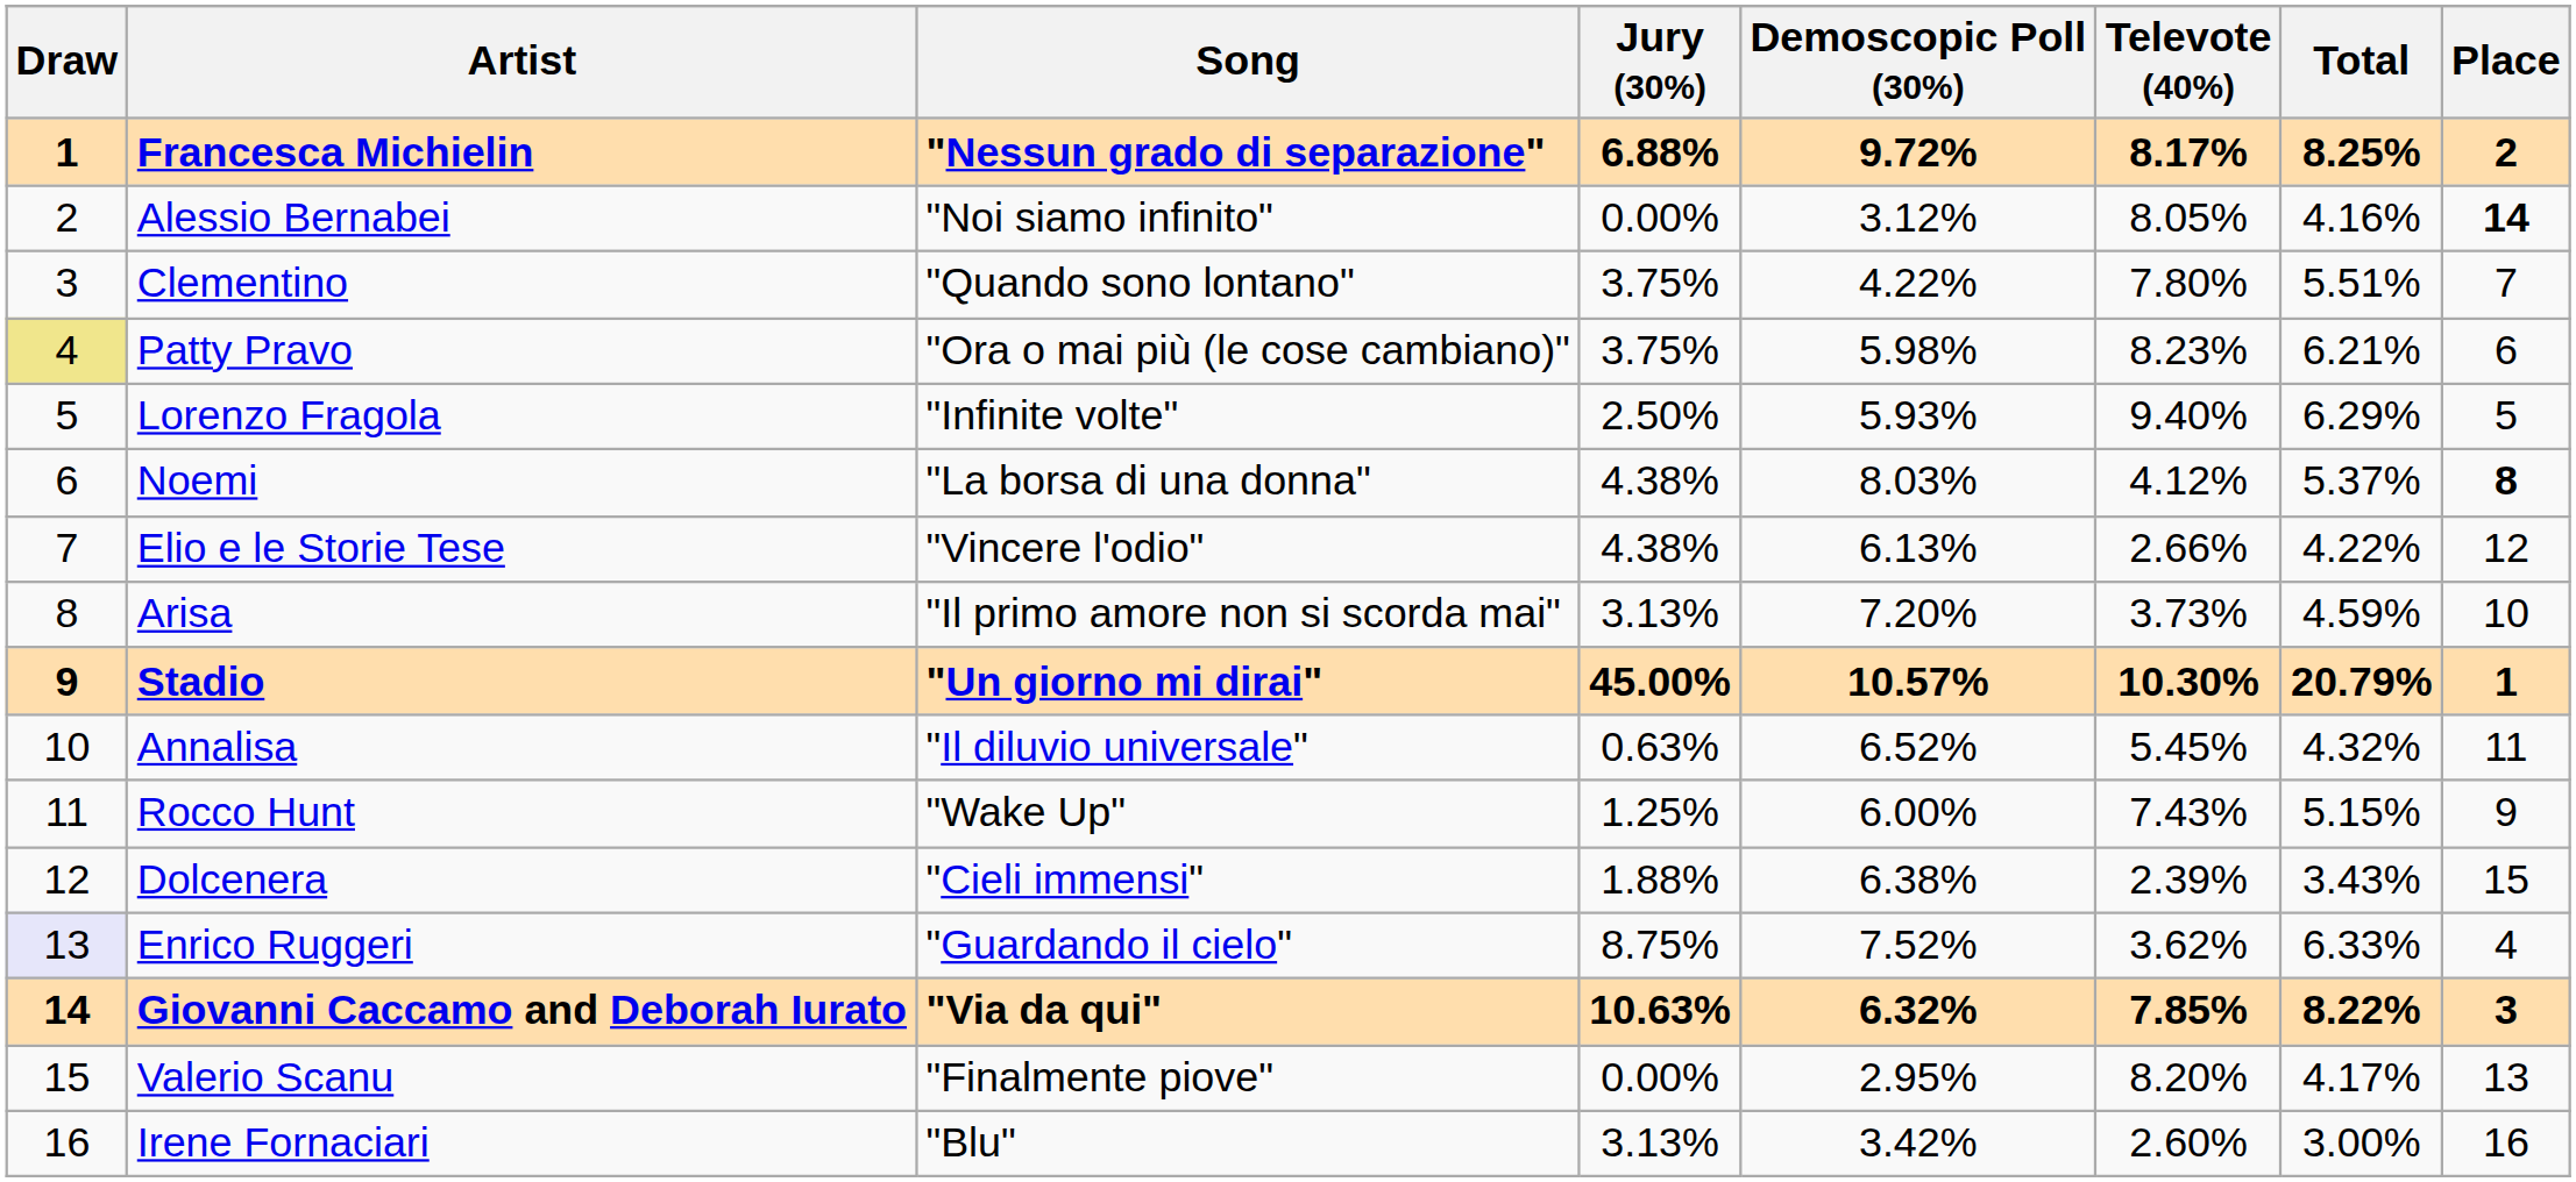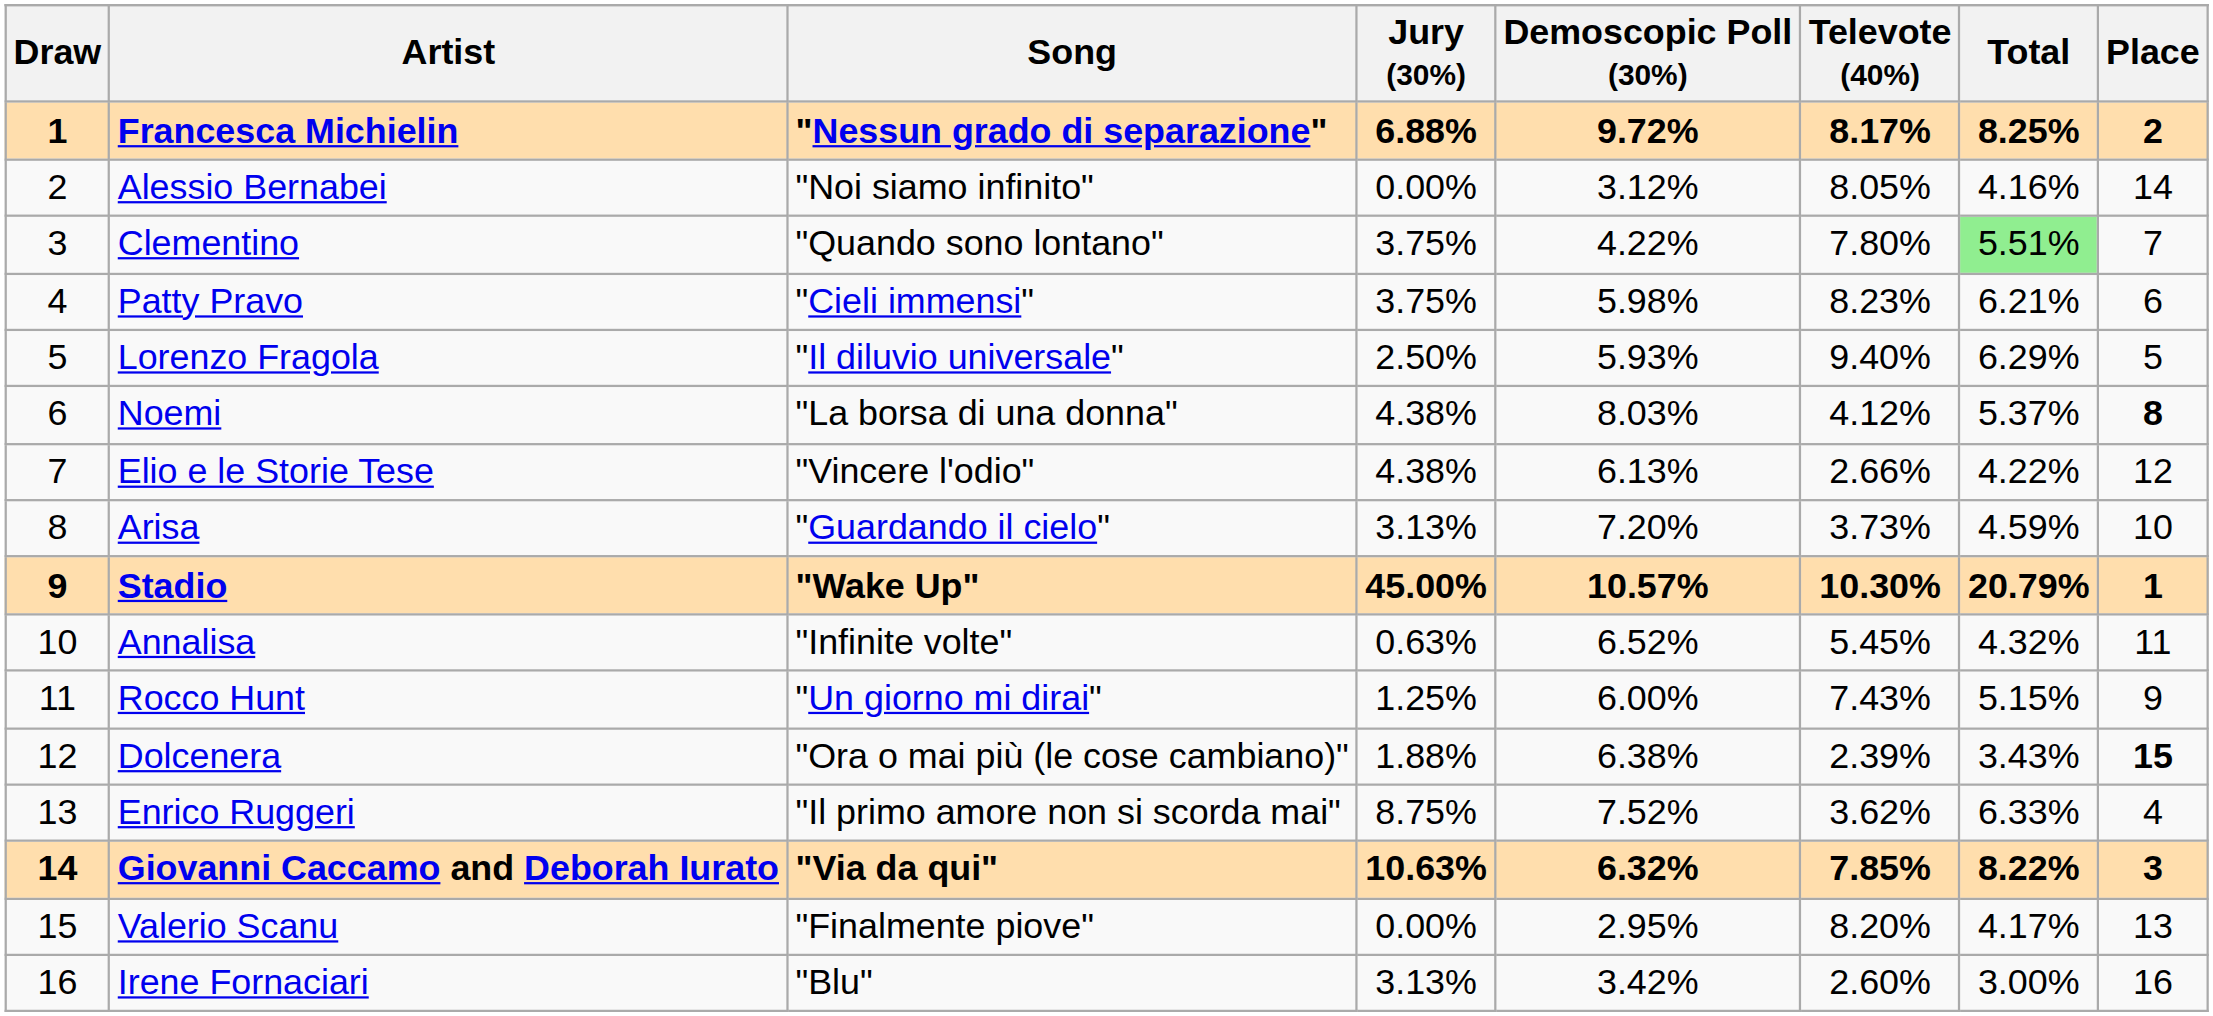 <table class="sortable wikitable" style="margin: 1em auto 1em auto; text-align:center">
 <tr>
 </tr>
 <tr>
 <th>Draw</th>
 <th>Artist</th>
 <th>Song</th>
 <th>Jury<br><small>(30%)</small></th>
 <th>Demoscopic Poll<br><small>(30%)</small></th>
 <th>Televote<br><small>(40%)</small></th>
 <th>Total</th>
 <th>Place</th>
 </tr>
 <tr style="font-weight:bold; background:navajowhite;">
 <td>1</td>
 <td align="left"><a href='#'>Francesca Michielin</a></td>
 <td align="left">"<a href='#'>Nessun grado di separazione</a>"</td>
 <td>6.88%</td>
 <td>9.72%</td>
 <td>8.17%</td>
 <td>8.25%</td>
 <td>2</td>
 </tr>
 <tr>
 <td>2</td>
 <td align="left"><a href='#'>Alessio Bernabei</a></td>
 <td align="left">"Noi siamo infinito"</td>
 <td>0.00%</td>
 <td>3.12%</td>
 <td>8.05%</td>
 <td>4.16%</td>
-<td><strong>14</strong></td>
+<td>14</td>
 </tr>
 <tr>
 <td>3</td>
 <td align="left"><a href='#'>Clementino</a></td>
 <td align="left">"Quando sono lontano"</td>
 <td>3.75%</td>
 <td>4.22%</td>
 <td>7.80%</td>
-<td>5.51%</td>
+<td style="background: lightgreen;">5.51%</td>
 <td>7</td>
 </tr>
 <tr>
-<td style="background: khaki;">4</td>
+<td>4</td>
 <td align="left"><a href='#'>Patty Pravo</a></td>
-<td align="left">"Ora o mai più (le cose cambiano)"</td>
+<td align="left">"<a href='#'>Cieli immensi</a>"</td>
 <td>3.75%</td>
 <td>5.98%</td>
 <td>8.23%</td>
 <td>6.21%</td>
 <td>6</td>
 </tr>
 <tr>
 <td>5</td>
 <td align="left"><a href='#'>Lorenzo Fragola</a></td>
-<td align="left">"Infinite volte"</td>
+<td align="left">"<a href='#'>Il diluvio universale</a>"</td>
 <td>2.50%</td>
 <td>5.93%</td>
 <td>9.40%</td>
 <td>6.29%</td>
 <td>5</td>
 </tr>
 <tr>
 <td>6</td>
 <td align="left"><a href='#'>Noemi</a></td>
 <td align="left">"La borsa di una donna"</td>
 <td>4.38%</td>
 <td>8.03%</td>
 <td>4.12%</td>
 <td>5.37%</td>
 <td><strong>8</strong></td>
 </tr>
 <tr>
 <td>7</td>
 <td align="left"><a href='#'>Elio e le Storie Tese</a></td>
 <td align="left">"Vincere l'odio"</td>
 <td>4.38%</td>
 <td>6.13%</td>
 <td>2.66%</td>
 <td>4.22%</td>
 <td>12</td>
 </tr>
 <tr>
 <td>8</td>
 <td align="left"><a href='#'>Arisa</a></td>
-<td align="left">"Il primo amore non si scorda mai"</td>
+<td align="left">"<a href='#'>Guardando il cielo</a>"</td>
 <td>3.13%</td>
 <td>7.20%</td>
 <td>3.73%</td>
 <td>4.59%</td>
 <td>10</td>
 </tr>
 <tr style="font-weight:bold; background:navajowhite;">
 <td>9</td>
 <td align="left"><a href='#'>Stadio</a></td>
-<td align="left">"<a href='#'>Un giorno mi dirai</a>"</td>
+<td align="left">"Wake Up"</td>
 <td>45.00%</td>
 <td>10.57%</td>
 <td>10.30%</td>
 <td>20.79%</td>
 <td>1</td>
 </tr>
 <tr>
 <td>10</td>
 <td align="left"><a href='#'>Annalisa</a></td>
-<td align="left">"<a href='#'>Il diluvio universale</a>"</td>
+<td align="left">"Infinite volte"</td>
 <td>0.63%</td>
 <td>6.52%</td>
 <td>5.45%</td>
 <td>4.32%</td>
 <td>11</td>
 </tr>
 <tr>
 <td>11</td>
 <td align="left"><a href='#'>Rocco Hunt</a></td>
-<td align="left">"Wake Up"</td>
+<td align="left">"<a href='#'>Un giorno mi dirai</a>"</td>
 <td>1.25%</td>
 <td>6.00%</td>
 <td>7.43%</td>
 <td>5.15%</td>
 <td>9</td>
 </tr>
 <tr>
 <td>12</td>
 <td align="left"><a href='#'>Dolcenera</a></td>
-<td align="left">"<a href='#'>Cieli immensi</a>"</td>
+<td align="left">"Ora o mai più (le cose cambiano)"</td>
 <td>1.88%</td>
 <td>6.38%</td>
 <td>2.39%</td>
 <td>3.43%</td>
-<td>15</td>
+<td><strong>15</strong></td>
 </tr>
 <tr>
-<td style="background: lavender;">13</td>
+<td>13</td>
 <td align="left"><a href='#'>Enrico Ruggeri</a></td>
-<td align="left">"<a href='#'>Guardando il cielo</a>"</td>
+<td align="left">"Il primo amore non si scorda mai"</td>
 <td>8.75%</td>
 <td>7.52%</td>
 <td>3.62%</td>
 <td>6.33%</td>
 <td>4</td>
 </tr>
 <tr style="font-weight:bold; background:navajowhite;">
 <td>14</td>
 <td align="left"><a href='#'>Giovanni Caccamo</a> and <a href='#'>Deborah Iurato</a></td>
 <td align="left">"Via da qui"</td>
 <td>10.63%</td>
 <td>6.32%</td>
 <td>7.85%</td>
 <td>8.22%</td>
 <td>3</td>
 </tr>
 <tr>
 <td>15</td>
 <td align="left"><a href='#'>Valerio Scanu</a></td>
 <td align="left">"Finalmente piove"</td>
 <td>0.00%</td>
 <td>2.95%</td>
 <td>8.20%</td>
 <td>4.17%</td>
 <td>13</td>
 </tr>
 <tr>
 <td>16</td>
 <td align="left"><a href='#'>Irene Fornaciari</a></td>
 <td align="left">"Blu"</td>
 <td>3.13%</td>
 <td>3.42%</td>
 <td>2.60%</td>
 <td>3.00%</td>
 <td>16</td>
 </tr>
 </table>
